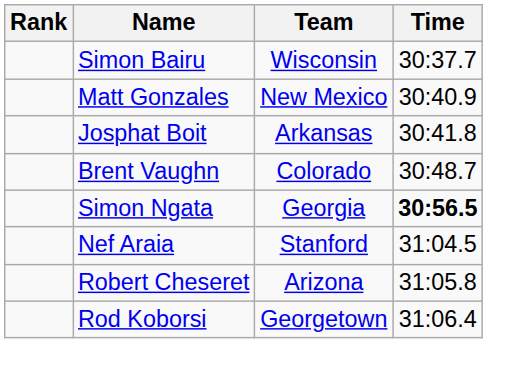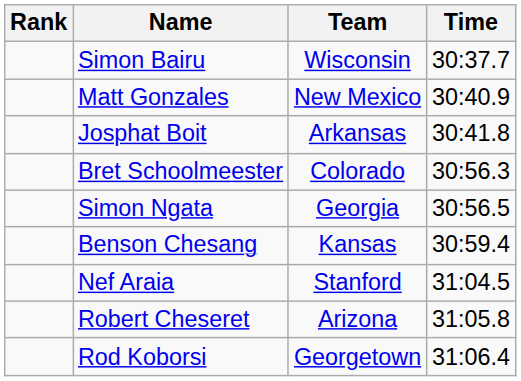 <table class="wikitable sortable" style="text-align:center">
 <tr>
 <th>Rank</th>
 <th>Name</th>
 <th>Team</th>
 <th>Time</th>
 </tr>
 <tr>
 <td></td>
 <td align=left> <a href='#'>Simon Bairu</a></td>
 <td><a href='#'>Wisconsin</a></td>
 <td>30:37.7</td>
 </tr>
 <tr>
 <td></td>
 <td align=left> <a href='#'>Matt Gonzales</a></td>
 <td><a href='#'>New Mexico</a></td>
 <td>30:40.9</td>
 </tr>
 <tr>
 <td></td>
 <td align=left> <a href='#'>Josphat Boit</a></td>
 <td><a href='#'>Arkansas</a></td>
 <td>30:41.8</td>
 </tr>
 <tr>
 <td></td>
-<td align=left> <a href='#'>Brent Vaughn</a></td>
+<td align=left> <a href='#'>Bret Schoolmeester</a></td>
 <td><a href='#'>Colorado</a></td>
-<td>30:48.7</td>
+<td>30:56.3</td>
 </tr>
 <tr>
 <td></td>
 <td align=left> <a href='#'>Simon Ngata</a></td>
 <td><a href='#'>Georgia</a></td>
-<td><strong>30:56.5</strong></td>
+<td>30:56.5</td>
+</tr>
+<tr>
+<td></td>
+<td align=left> <a href='#'>Benson Chesang</a></td>
+<td><a href='#'>Kansas</a></td>
+<td>30:59.4</td>
 </tr>
 <tr>
 <td></td>
 <td align=left> <a href='#'>Nef Araia</a></td>
 <td><a href='#'>Stanford</a></td>
 <td>31:04.5</td>
 </tr>
 <tr>
 <td></td>
 <td align=left> <a href='#'>Robert Cheseret</a></td>
 <td><a href='#'>Arizona</a></td>
 <td>31:05.8</td>
 </tr>
 <tr>
 <td></td>
 <td align=left> <a href='#'>Rod Koborsi</a></td>
 <td><a href='#'>Georgetown</a></td>
 <td>31:06.4</td>
 </tr>
 </table>
